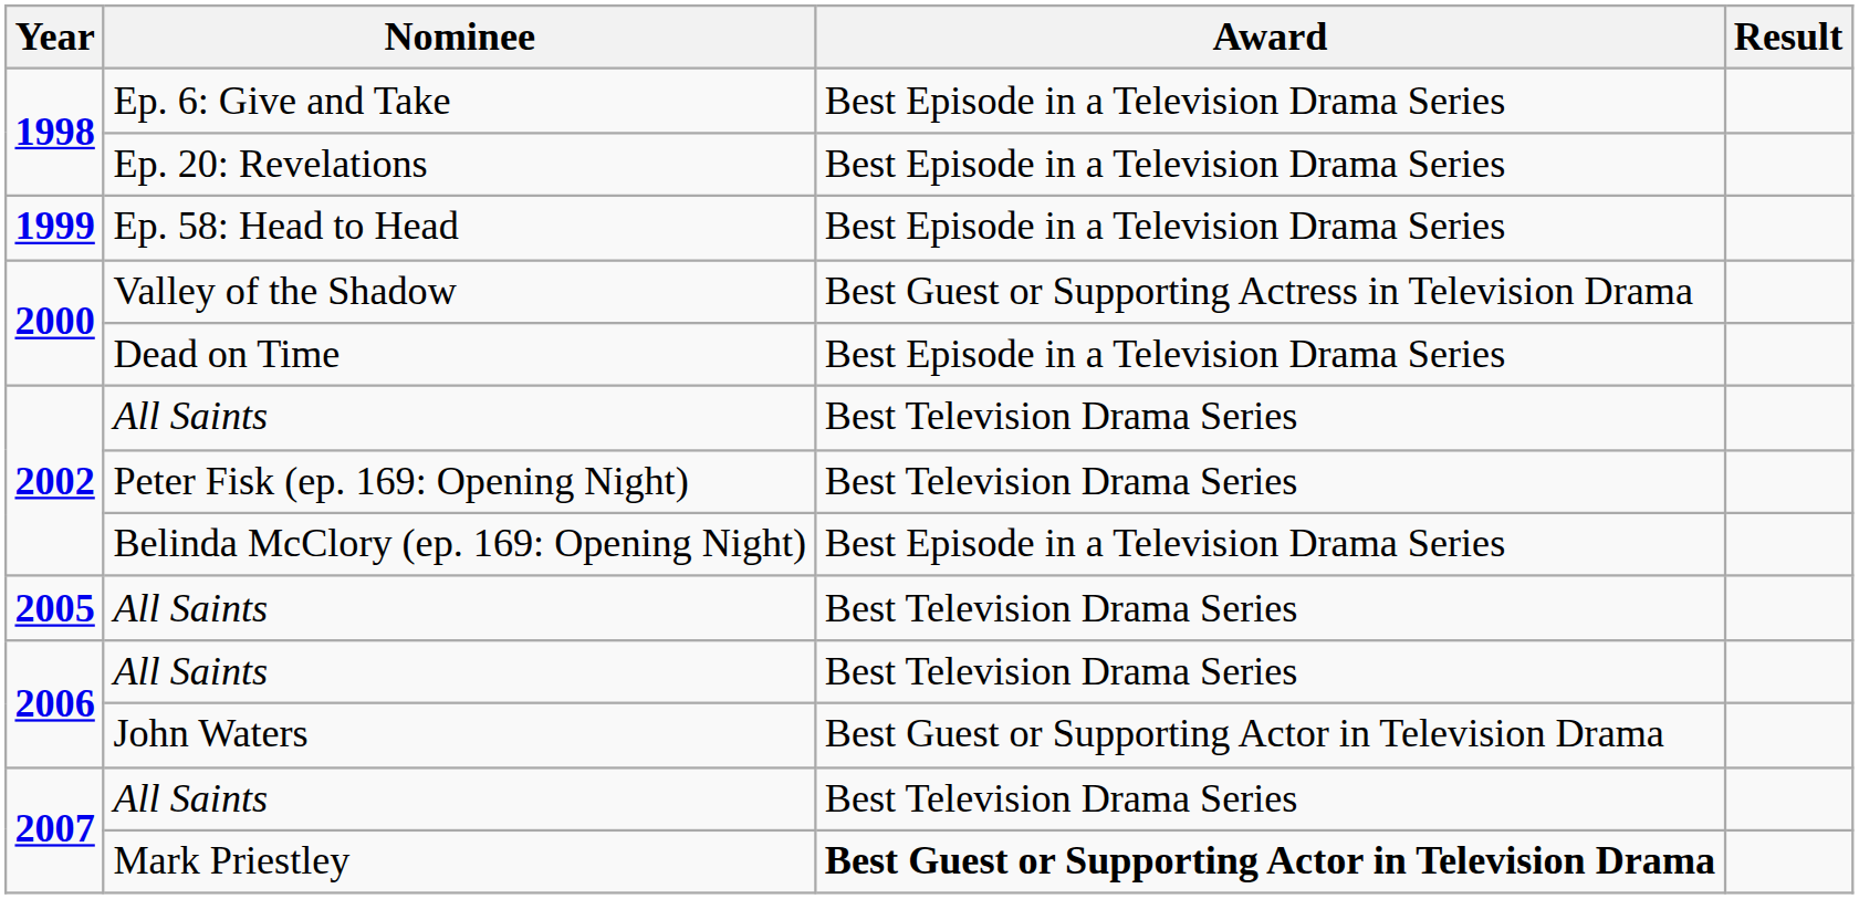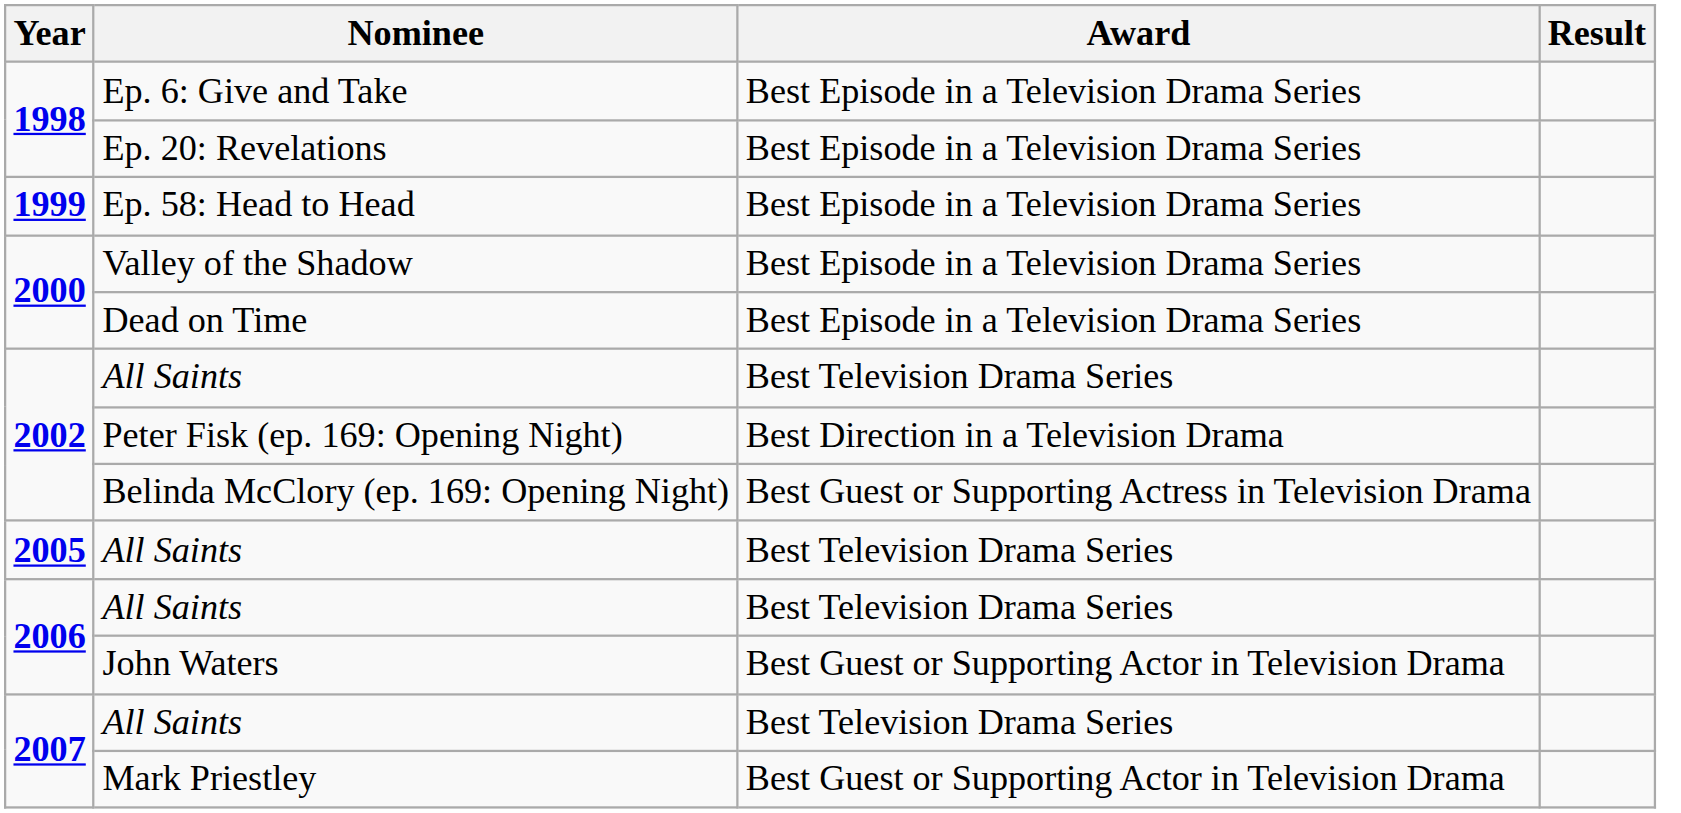 <table class="wikitable">
 <tr>
 <th>Year</th>
 <th>Nominee</th>
 <th>Award</th>
 <th>Result</th>
 </tr>
 <tr>
 <td rowspan="2"><strong><a href='#'>1998</a></strong></td>
 <td>Ep. 6: Give and Take</td>
 <td>Best Episode in a Television Drama Series</td>
 <td></td>
 </tr>
 <tr>
 <td>Ep. 20: Revelations</td>
 <td>Best Episode in a Television Drama Series</td>
 <td></td>
 </tr>
 <tr>
 <td rowspan="1"><strong><a href='#'>1999</a></strong></td>
 <td>Ep. 58: Head to Head</td>
 <td>Best Episode in a Television Drama Series</td>
 <td></td>
 </tr>
 <tr>
 <td rowspan="2"><strong><a href='#'>2000</a></strong></td>
 <td>Valley of the Shadow</td>
-<td>Best Guest or Supporting Actress in Television Drama</td>
+<td>Best Episode in a Television Drama Series</td>
 <td></td>
 </tr>
 <tr>
 <td>Dead on Time</td>
 <td>Best Episode in a Television Drama Series</td>
 <td></td>
 </tr>
 <tr>
 <td rowspan="3"><strong><a href='#'>2002</a></strong></td>
 <td><em>All Saints</em></td>
 <td>Best Television Drama Series</td>
 <td></td>
 </tr>
 <tr>
 <td>Peter Fisk (ep. 169: Opening Night)</td>
-<td>Best Television Drama Series</td>
+<td>Best Direction in a Television Drama</td>
 <td></td>
 </tr>
 <tr>
 <td>Belinda McClory (ep. 169: Opening Night)</td>
-<td>Best Episode in a Television Drama Series</td>
+<td>Best Guest or Supporting Actress in Television Drama</td>
 <td></td>
 </tr>
 <tr>
 <td rowspan="1"><strong><a href='#'>2005</a></strong></td>
 <td><em>All Saints</em></td>
 <td>Best Television Drama Series</td>
 <td></td>
 </tr>
 <tr>
 <td rowspan="2"><strong><a href='#'>2006</a></strong></td>
 <td><em>All Saints</em></td>
 <td>Best Television Drama Series</td>
 <td></td>
 </tr>
 <tr>
 <td>John Waters</td>
 <td>Best Guest or Supporting Actor in Television Drama</td>
 <td></td>
 </tr>
 <tr>
 <td rowspan="2"><strong><a href='#'>2007</a></strong></td>
 <td><em>All Saints</em></td>
 <td>Best Television Drama Series</td>
 <td></td>
 </tr>
 <tr>
 <td>Mark Priestley</td>
-<td><strong>Best Guest or Supporting Actor in Television Drama</strong></td>
+<td>Best Guest or Supporting Actor in Television Drama</td>
 <td></td>
 </tr>
 </table>
